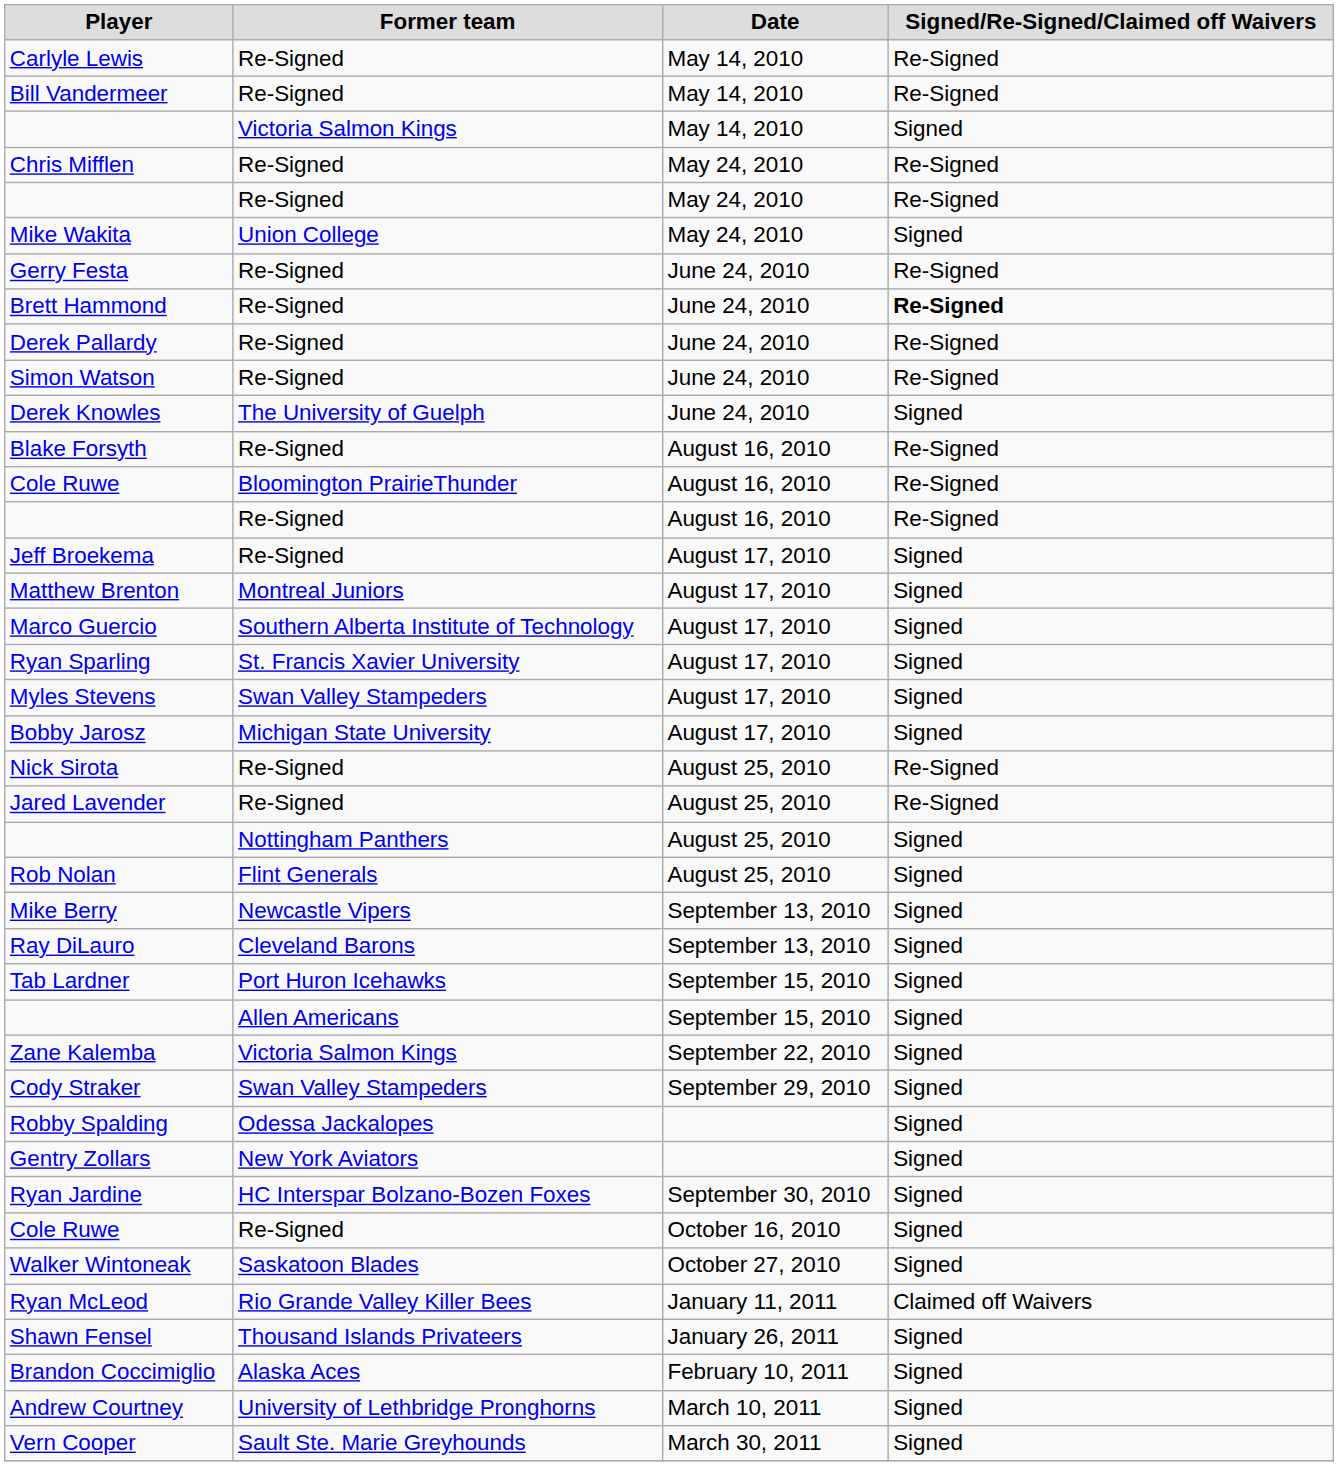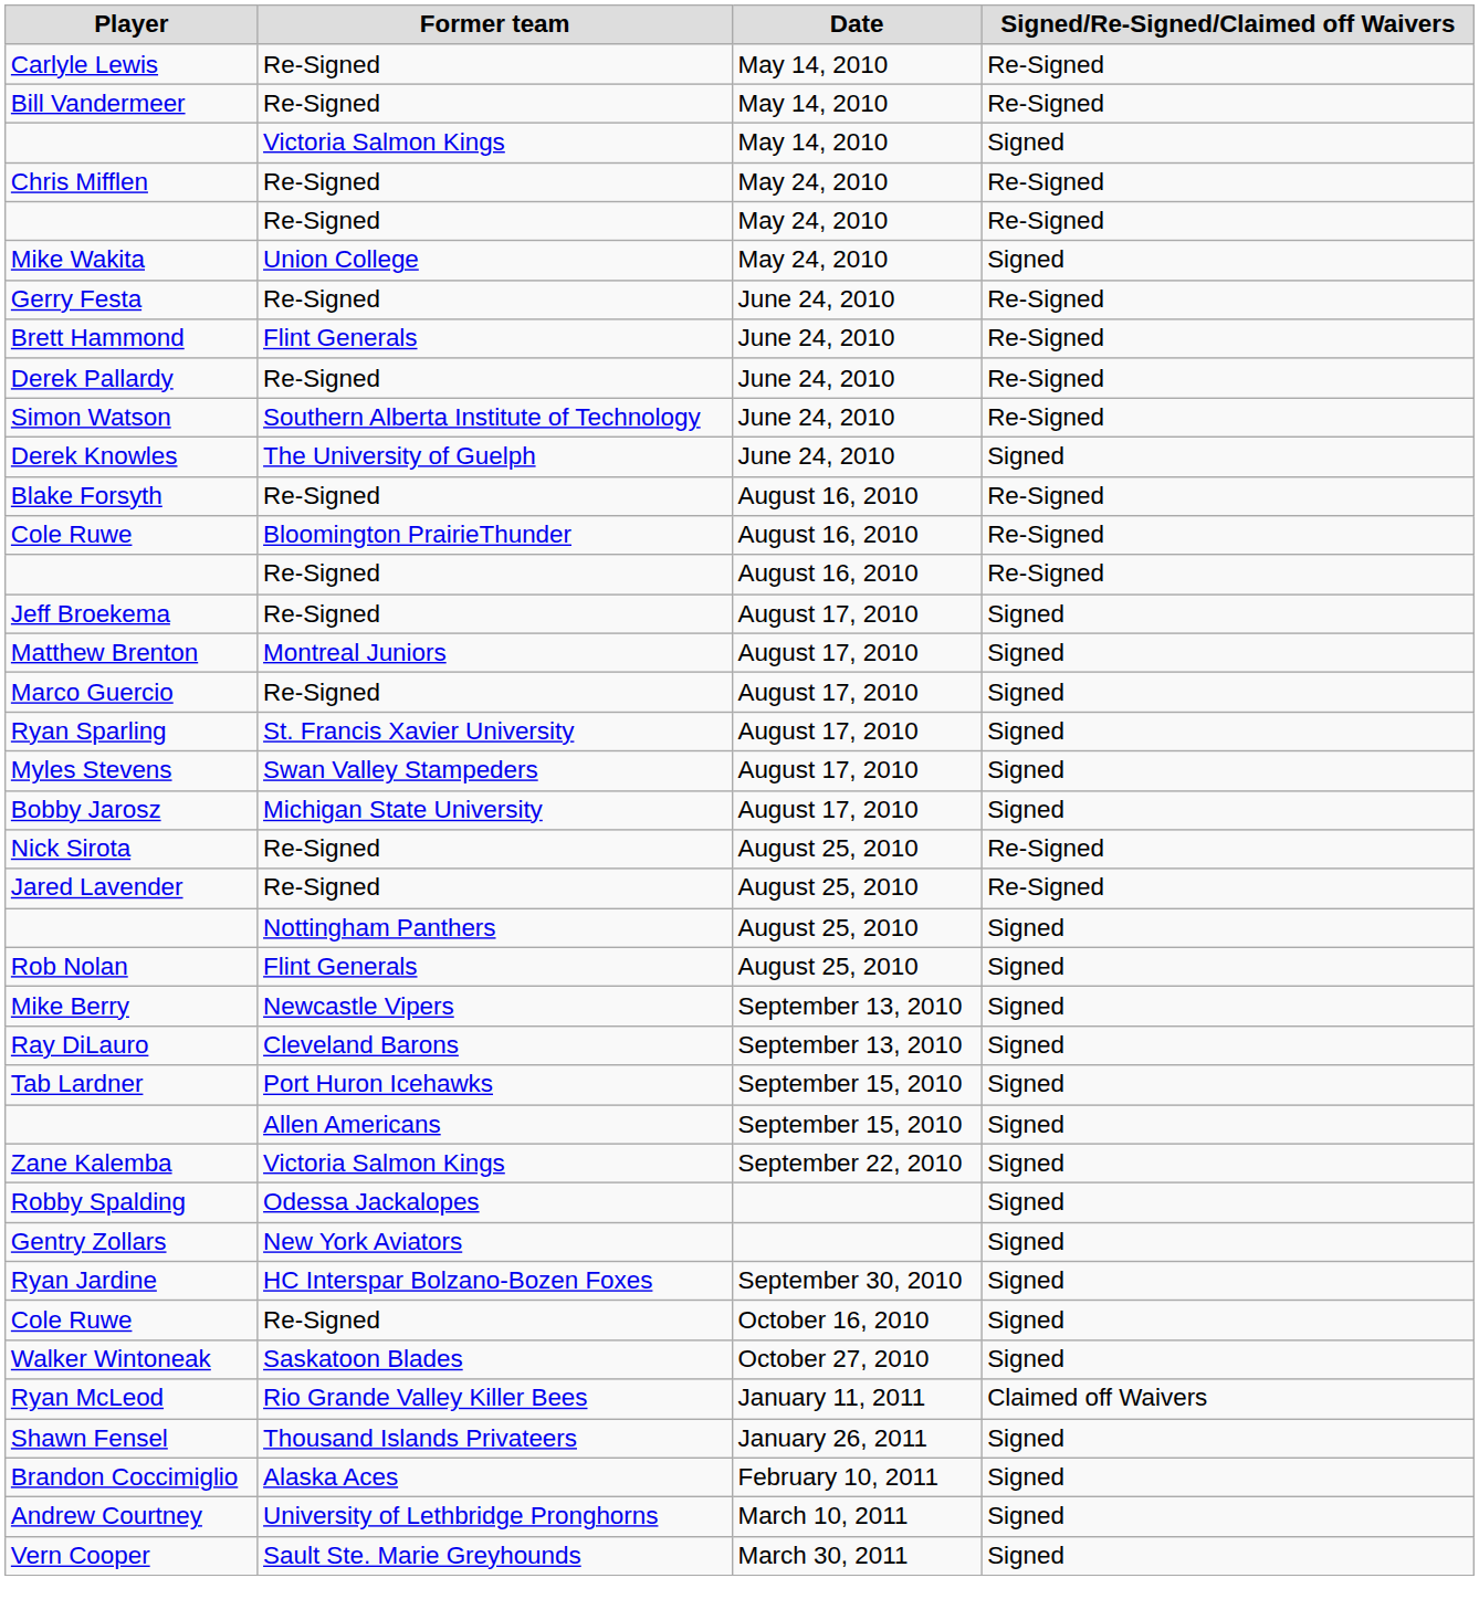 <table class="wikitable" width=60%>
 <tr align="center"  bgcolor="#dddddd">
 <td><strong>Player</strong></td>
 <td><strong>Former team</strong></td>
 <td><strong>Date</strong></td>
 <td><strong>Signed/Re-Signed/Claimed off Waivers</strong></td>
 </tr>
 <tr>
 <td><a href='#'>Carlyle Lewis</a></td>
 <td>Re-Signed</td>
 <td>May 14, 2010</td>
 <td>Re-Signed</td>
 </tr>
 <tr>
 <td><a href='#'>Bill Vandermeer</a></td>
 <td>Re-Signed</td>
 <td>May 14, 2010</td>
 <td>Re-Signed</td>
 </tr>
 <tr>
 <td></td>
 <td><a href='#'>Victoria Salmon Kings</a></td>
 <td>May 14, 2010</td>
 <td>Signed</td>
 </tr>
 <tr>
 <td><a href='#'>Chris Mifflen</a></td>
 <td>Re-Signed</td>
 <td>May 24, 2010</td>
 <td>Re-Signed</td>
 </tr>
 <tr>
 <td></td>
 <td>Re-Signed</td>
 <td>May 24, 2010</td>
 <td>Re-Signed</td>
 </tr>
 <tr>
 <td><a href='#'>Mike Wakita</a></td>
 <td><a href='#'>Union College</a></td>
 <td>May 24, 2010</td>
 <td>Signed</td>
 </tr>
 <tr>
 <td><a href='#'>Gerry Festa</a></td>
 <td>Re-Signed</td>
 <td>June 24, 2010</td>
 <td>Re-Signed</td>
 </tr>
 <tr>
 <td><a href='#'>Brett Hammond</a></td>
+<td><a href='#'>Flint Generals</a></td>
+<td>June 24, 2010</td>
 <td>Re-Signed</td>
-<td>June 24, 2010</td>
-<td><strong>Re-Signed</strong></td>
 </tr>
 <tr>
 <td><a href='#'>Derek Pallardy</a></td>
 <td>Re-Signed</td>
 <td>June 24, 2010</td>
 <td>Re-Signed</td>
 </tr>
 <tr>
 <td><a href='#'>Simon Watson</a></td>
-<td>Re-Signed</td>
+<td><a href='#'>Southern Alberta Institute of Technology</a></td>
 <td>June 24, 2010</td>
 <td>Re-Signed</td>
 </tr>
 <tr>
 <td><a href='#'>Derek Knowles</a></td>
 <td><a href='#'>The University of Guelph</a></td>
 <td>June 24, 2010</td>
 <td>Signed</td>
 </tr>
 <tr>
 <td><a href='#'>Blake Forsyth</a></td>
 <td>Re-Signed</td>
 <td>August 16, 2010</td>
 <td>Re-Signed</td>
 </tr>
 <tr>
 <td><a href='#'>Cole Ruwe</a></td>
 <td><a href='#'>Bloomington PrairieThunder</a></td>
 <td>August 16, 2010</td>
 <td>Re-Signed</td>
 </tr>
 <tr>
 <td></td>
 <td>Re-Signed</td>
 <td>August 16, 2010</td>
 <td>Re-Signed</td>
 </tr>
 <tr>
 <td><a href='#'>Jeff Broekema</a></td>
 <td>Re-Signed</td>
 <td>August 17, 2010</td>
 <td>Signed</td>
 </tr>
 <tr>
 <td><a href='#'>Matthew Brenton</a></td>
 <td><a href='#'>Montreal Juniors</a></td>
 <td>August 17, 2010</td>
 <td>Signed</td>
 </tr>
 <tr>
 <td><a href='#'>Marco Guercio</a></td>
-<td><a href='#'>Southern Alberta Institute of Technology</a></td>
+<td>Re-Signed</td>
 <td>August 17, 2010</td>
 <td>Signed</td>
 </tr>
 <tr>
 <td><a href='#'>Ryan Sparling</a></td>
 <td><a href='#'>St. Francis Xavier University</a></td>
 <td>August 17, 2010</td>
 <td>Signed</td>
 </tr>
 <tr>
 <td><a href='#'>Myles Stevens</a></td>
 <td><a href='#'>Swan Valley Stampeders</a></td>
 <td>August 17, 2010</td>
 <td>Signed</td>
 </tr>
 <tr>
 <td><a href='#'>Bobby Jarosz</a></td>
 <td><a href='#'>Michigan State University</a></td>
 <td>August 17, 2010</td>
 <td>Signed</td>
 </tr>
 <tr>
 <td><a href='#'>Nick Sirota</a></td>
 <td>Re-Signed</td>
 <td>August 25, 2010</td>
 <td>Re-Signed</td>
 </tr>
 <tr>
 <td><a href='#'>Jared Lavender</a></td>
 <td>Re-Signed</td>
 <td>August 25, 2010</td>
 <td>Re-Signed</td>
 </tr>
 <tr>
 <td></td>
 <td><a href='#'>Nottingham Panthers</a></td>
 <td>August 25, 2010</td>
 <td>Signed</td>
 </tr>
 <tr>
 <td><a href='#'>Rob Nolan</a></td>
 <td><a href='#'>Flint Generals</a></td>
 <td>August 25, 2010</td>
 <td>Signed</td>
 </tr>
 <tr>
 <td><a href='#'>Mike Berry</a></td>
 <td><a href='#'>Newcastle Vipers</a></td>
 <td>September 13, 2010</td>
 <td>Signed</td>
 </tr>
 <tr>
 <td><a href='#'>Ray DiLauro</a></td>
 <td><a href='#'>Cleveland Barons</a></td>
 <td>September 13, 2010</td>
 <td>Signed</td>
 </tr>
 <tr>
 <td><a href='#'>Tab Lardner</a></td>
 <td><a href='#'>Port Huron Icehawks</a></td>
 <td>September 15, 2010</td>
 <td>Signed</td>
 </tr>
 <tr>
 <td></td>
 <td><a href='#'>Allen Americans</a></td>
 <td>September 15, 2010</td>
 <td>Signed</td>
 </tr>
 <tr>
 <td><a href='#'>Zane Kalemba</a></td>
 <td><a href='#'>Victoria Salmon Kings</a></td>
 <td>September 22, 2010</td>
 <td>Signed</td>
 </tr>
 <tr>
-<td><a href='#'>Cody Straker</a></td>
-<td><a href='#'>Swan Valley Stampeders</a></td>
-<td>September 29, 2010</td>
-<td>Signed</td>
-</tr>
-<tr>
 <td><a href='#'>Robby Spalding</a></td>
 <td><a href='#'>Odessa Jackalopes</a></td>
 <td></td>
 <td>Signed</td>
 </tr>
 <tr>
 <td><a href='#'>Gentry Zollars</a></td>
 <td><a href='#'>New York Aviators</a></td>
 <td></td>
 <td>Signed</td>
 </tr>
 <tr>
 <td><a href='#'>Ryan Jardine</a></td>
 <td><a href='#'>HC Interspar Bolzano-Bozen Foxes</a></td>
 <td>September 30, 2010</td>
 <td>Signed</td>
 </tr>
 <tr>
 <td><a href='#'>Cole Ruwe</a></td>
 <td>Re-Signed</td>
 <td>October 16, 2010</td>
 <td>Signed</td>
 </tr>
 <tr>
 <td><a href='#'>Walker Wintoneak</a></td>
 <td><a href='#'>Saskatoon Blades</a></td>
 <td>October 27, 2010</td>
 <td>Signed</td>
 </tr>
 <tr>
 <td><a href='#'>Ryan McLeod</a></td>
 <td><a href='#'>Rio Grande Valley Killer Bees</a></td>
 <td>January 11, 2011</td>
 <td>Claimed off Waivers</td>
 </tr>
 <tr>
 <td><a href='#'>Shawn Fensel</a></td>
 <td><a href='#'>Thousand Islands Privateers</a></td>
 <td>January 26, 2011</td>
 <td>Signed </td>
 </tr>
 <tr>
 <td><a href='#'>Brandon Coccimiglio</a></td>
 <td><a href='#'>Alaska Aces</a></td>
 <td>February 10, 2011</td>
 <td>Signed </td>
 </tr>
 <tr>
 <td><a href='#'>Andrew Courtney</a></td>
 <td><a href='#'>University of Lethbridge Pronghorns</a></td>
 <td>March 10, 2011</td>
 <td>Signed</td>
 </tr>
 <tr>
 <td><a href='#'>Vern Cooper</a></td>
 <td><a href='#'>Sault Ste. Marie Greyhounds</a></td>
 <td>March 30, 2011</td>
 <td>Signed</td>
 </tr>
 <tr>
 </tr>
 </table>
